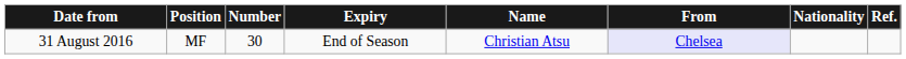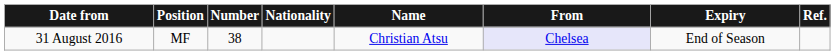 <table class="wikitable"  style="text-align:center; font-size:90%; ">
 <tr>
 <th style="background:#191919; color:white; width:150px;">Date from</th>
 <th style="background:#191919; color:white; width:50px;">Position</th>
 <th style="background:#191919; color:white; width:50px;">Number</th>
-<th style="background:#191919; color:white; width:150px;">Expiry</th>
+<th style="background:#191919; color:white; width:50px;">Nationality</th>
 <th style="background:#191919; color:white; width:150px;">Name</th>
 <th style="background:#191919; color:white; width:170px;">From</th>
-<th style="background:#191919; color:white; width:50px;">Nationality</th>
+<th style="background:#191919; color:white; width:150px;">Expiry</th>
 <th style="background:#191919; color:white; width:25px;">Ref.</th>
 </tr>
 <tr>
 <td>31 August 2016</td>
 <td>MF</td>
-<td>30</td>
-<td>End of Season</td>
+<td>38</td>
+<td></td>
 <td><a href='#'>Christian Atsu</a></td>
 <td style="background: lavender;"> <a href='#'>Chelsea</a></td>
-<td></td>
+<td>End of Season</td>
 <td></td>
 </tr>
 </table>
